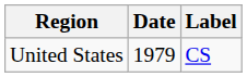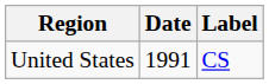 <table class="wikitable">
 <tr>
 <th>Region</th>
 <th>Date</th>
 <th>Label</th>
 </tr>
 <tr>
 <td>United States</td>
-<td>1979</td>
+<td>1991</td>
 <td><a href='#'>CS</a></td>
 </tr>
 </table>
